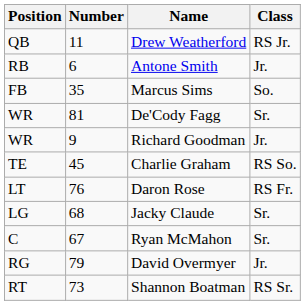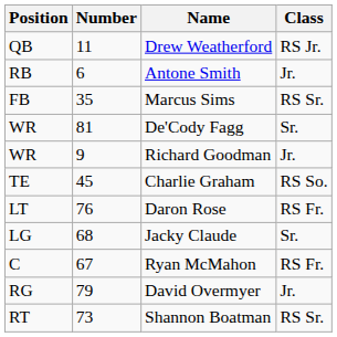 <table class="wikitable">
 <tr>
 <th><strong>Position</strong></th>
 <th><strong>Number</strong></th>
 <th><strong>Name</strong></th>
 <th><strong>Class</strong></th>
 </tr>
 <tr>
 <td>QB</td>
 <td>11</td>
 <td><a href='#'>Drew Weatherford</a></td>
 <td>RS Jr.</td>
 </tr>
 <tr>
 <td>RB</td>
 <td>6</td>
 <td><a href='#'>Antone Smith</a></td>
 <td>Jr.</td>
 </tr>
 <tr>
 <td>FB</td>
 <td>35</td>
 <td>Marcus Sims</td>
-<td>So.</td>
+<td>RS Sr.</td>
 </tr>
 <tr>
 <td>WR</td>
 <td>81</td>
 <td>De'Cody Fagg</td>
 <td>Sr.</td>
 </tr>
 <tr>
 <td>WR</td>
 <td>9</td>
 <td>Richard Goodman</td>
 <td>Jr.</td>
 </tr>
 <tr>
 <td>TE</td>
 <td>45</td>
 <td>Charlie Graham</td>
 <td>RS So.</td>
 </tr>
 <tr>
 <td>LT</td>
 <td>76</td>
 <td>Daron Rose</td>
 <td>RS Fr.</td>
 </tr>
 <tr>
 <td>LG</td>
 <td>68</td>
 <td>Jacky Claude</td>
 <td>Sr.</td>
 </tr>
 <tr>
 <td>C</td>
 <td>67</td>
 <td>Ryan McMahon</td>
-<td>Sr.</td>
+<td>RS Fr.</td>
 </tr>
 <tr>
 <td>RG</td>
 <td>79</td>
 <td>David Overmyer</td>
 <td>Jr.</td>
 </tr>
 <tr>
 <td>RT</td>
 <td>73</td>
 <td>Shannon Boatman</td>
 <td>RS Sr.</td>
 </tr>
 </table>
